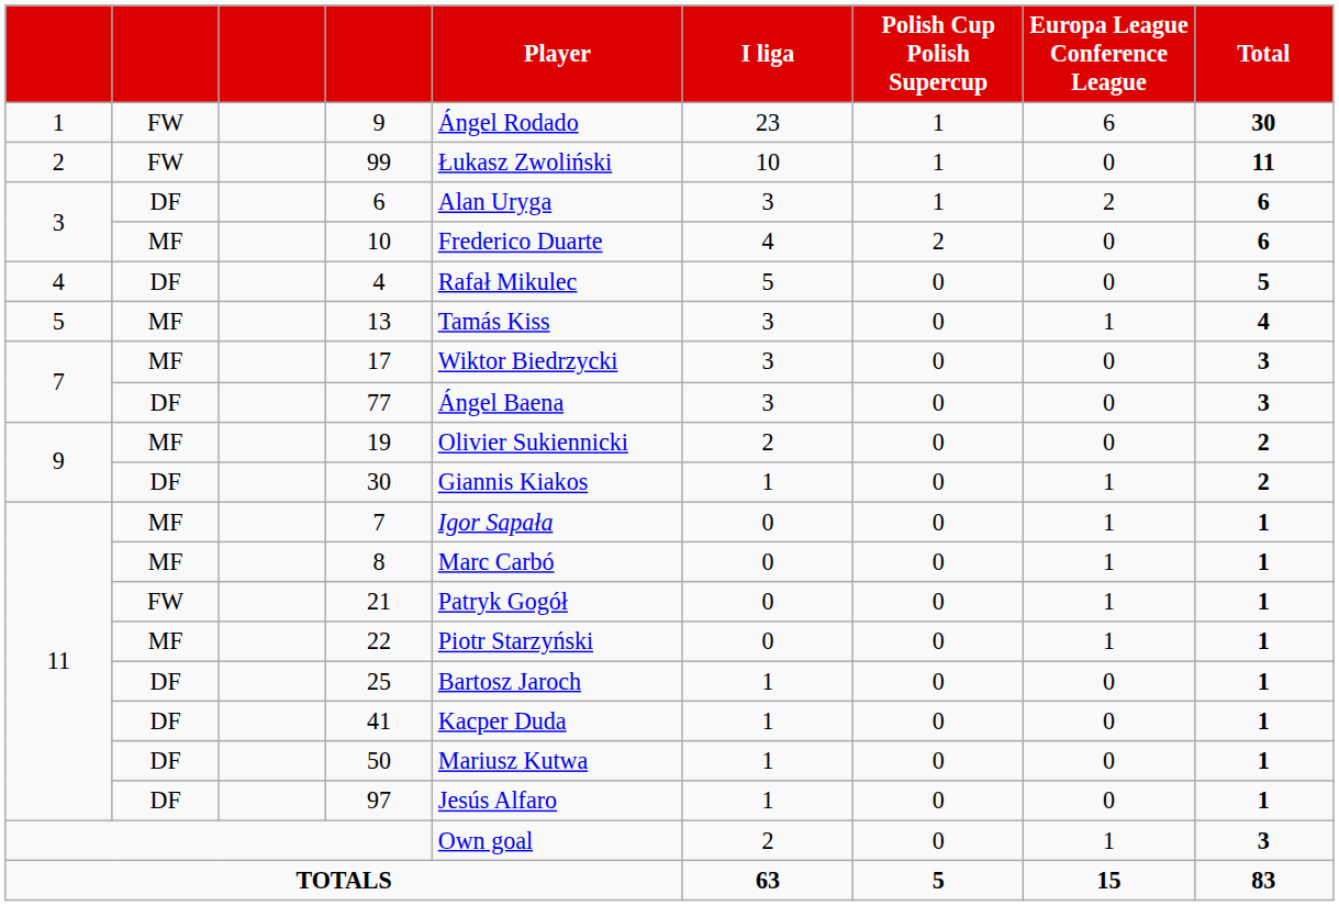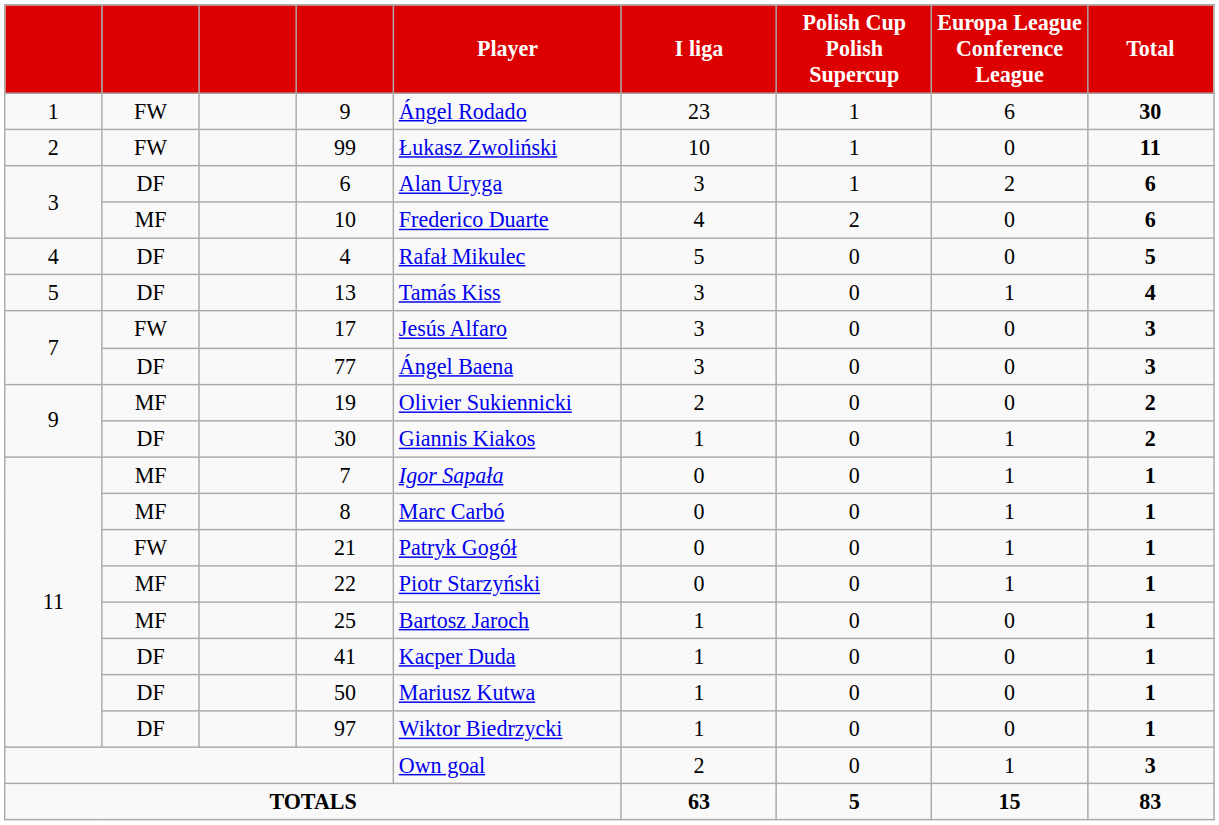 <table class="wikitable" style="font-size: 95%; text-align: center;">
 <tr>
 <th style="background:#DD0000; color:white; width:60px;"></th>
 <th style="background:#DD0000; color:white; width:60px;"></th>
 <th style="background:#DD0000; color:white; width:60px;"></th>
 <th style="background:#DD0000; color:white; width:60px;"></th>
 <th style="background:#DD0000; color:white; width:150px;">Player</th>
 <th style="background:#DD0000; color:white; width:100px;">I liga</th>
 <th style="background:#DD0000; color:white; width:100px;">Polish Cup<br>Polish Supercup</th>
 <th style="background:#DD0000; color:white; width:100px;">Europa League<br>Conference League</th>
 <th style="background:#DD0000; color:white; width:80px;">Total</th>
 </tr>
 <tr>
 <td rowspan=1>1</td>
 <td>FW</td>
 <td></td>
 <td>9</td>
 <td align=left><a href='#'>Ángel Rodado</a></td>
 <td>23</td>
 <td>1</td>
 <td>6</td>
 <td><strong>30</strong></td>
 </tr>
 <tr>
 <td rowspan=1>2</td>
 <td>FW</td>
 <td></td>
 <td>99</td>
 <td align=left><a href='#'>Łukasz Zwoliński</a></td>
 <td>10</td>
 <td>1</td>
 <td>0</td>
 <td><strong>11</strong></td>
 </tr>
 <tr>
 <td rowspan=2>3</td>
 <td>DF</td>
 <td></td>
 <td>6</td>
 <td align=left><a href='#'>Alan Uryga</a></td>
 <td>3</td>
 <td>1</td>
 <td>2</td>
 <td><strong>6</strong></td>
 </tr>
 <tr>
 <td>MF</td>
 <td></td>
 <td>10</td>
 <td align=left><a href='#'>Frederico Duarte</a></td>
 <td>4</td>
 <td>2</td>
 <td>0</td>
 <td><strong>6</strong></td>
 </tr>
 <tr>
 <td rowspan=1>4</td>
 <td>DF</td>
 <td></td>
 <td>4</td>
 <td align=left><a href='#'>Rafał Mikulec</a></td>
 <td>5</td>
 <td>0</td>
 <td>0</td>
 <td><strong>5</strong></td>
 </tr>
 <tr>
 <td rowspan=1>5</td>
-<td>MF</td>
+<td>DF</td>
 <td></td>
 <td>13</td>
 <td align=left><a href='#'>Tamás Kiss</a></td>
 <td>3</td>
 <td>0</td>
 <td>1</td>
 <td><strong>4</strong></td>
 </tr>
 <tr>
 <td rowspan=2>7</td>
-<td>MF</td>
+<td>FW</td>
 <td></td>
 <td>17</td>
-<td align=left><a href='#'>Wiktor Biedrzycki</a></td>
+<td align=left><a href='#'>Jesús Alfaro</a></td>
 <td>3</td>
 <td>0</td>
 <td>0</td>
 <td><strong>3</strong></td>
 </tr>
 <tr>
 <td>DF</td>
 <td></td>
 <td>77</td>
 <td align=left><a href='#'>Ángel Baena</a></td>
 <td>3</td>
 <td>0</td>
 <td>0</td>
 <td><strong>3</strong></td>
 </tr>
 <tr>
 <td rowspan=2>9</td>
 <td>MF</td>
 <td></td>
 <td>19</td>
 <td align=left><a href='#'>Olivier Sukiennicki</a></td>
 <td>2</td>
 <td>0</td>
 <td>0</td>
 <td><strong>2</strong></td>
 </tr>
 <tr>
 <td>DF</td>
 <td></td>
 <td>30</td>
 <td align=left><a href='#'>Giannis Kiakos</a></td>
 <td>1</td>
 <td>0</td>
 <td>1</td>
 <td><strong>2</strong></td>
 </tr>
 <tr>
 <td rowspan=8>11</td>
 <td>MF</td>
 <td></td>
 <td>7</td>
 <td align=left><em><a href='#'>Igor Sapała</a></em></td>
 <td>0</td>
 <td>0</td>
 <td>1</td>
 <td><strong>1</strong></td>
 </tr>
 <tr>
 <td>MF</td>
 <td></td>
 <td>8</td>
 <td align=left><a href='#'>Marc Carbó</a></td>
 <td>0</td>
 <td>0</td>
 <td>1</td>
 <td><strong>1</strong></td>
 </tr>
 <tr>
 <td>FW</td>
 <td></td>
 <td>21</td>
 <td align=left><a href='#'>Patryk Gogół</a></td>
 <td>0</td>
 <td>0</td>
 <td>1</td>
 <td><strong>1</strong></td>
 </tr>
 <tr>
 <td>MF</td>
 <td></td>
 <td>22</td>
 <td align=left><a href='#'>Piotr Starzyński</a></td>
 <td>0</td>
 <td>0</td>
 <td>1</td>
 <td><strong>1</strong></td>
 </tr>
 <tr>
-<td>DF</td>
+<td>MF</td>
 <td></td>
 <td>25</td>
 <td align=left><a href='#'>Bartosz Jaroch</a></td>
 <td>1</td>
 <td>0</td>
 <td>0</td>
 <td><strong>1</strong></td>
 </tr>
 <tr>
 <td>DF</td>
 <td></td>
 <td>41</td>
 <td align=left><a href='#'>Kacper Duda</a></td>
 <td>1</td>
 <td>0</td>
 <td>0</td>
 <td><strong>1</strong></td>
 </tr>
 <tr>
 <td>DF</td>
 <td></td>
 <td>50</td>
 <td align=left><a href='#'>Mariusz Kutwa</a></td>
 <td>1</td>
 <td>0</td>
 <td>0</td>
 <td><strong>1</strong></td>
 </tr>
 <tr>
 <td>DF</td>
 <td></td>
 <td>97</td>
-<td align=left><a href='#'>Jesús Alfaro</a></td>
+<td align=left><a href='#'>Wiktor Biedrzycki</a></td>
 <td>1</td>
 <td>0</td>
 <td>0</td>
 <td><strong>1</strong></td>
 </tr>
 <tr>
 <td colspan=4></td>
 <td align=left><a href='#'>Own goal</a></td>
 <td>2</td>
 <td>0</td>
 <td>1</td>
 <td><strong>3</strong></td>
 </tr>
 <tr>
 <td colspan=5><strong>TOTALS</strong></td>
 <td><strong>63</strong></td>
 <td><strong>5</strong></td>
 <td><strong>15</strong></td>
 <td><strong>83</strong></td>
 </tr>
 </table>
